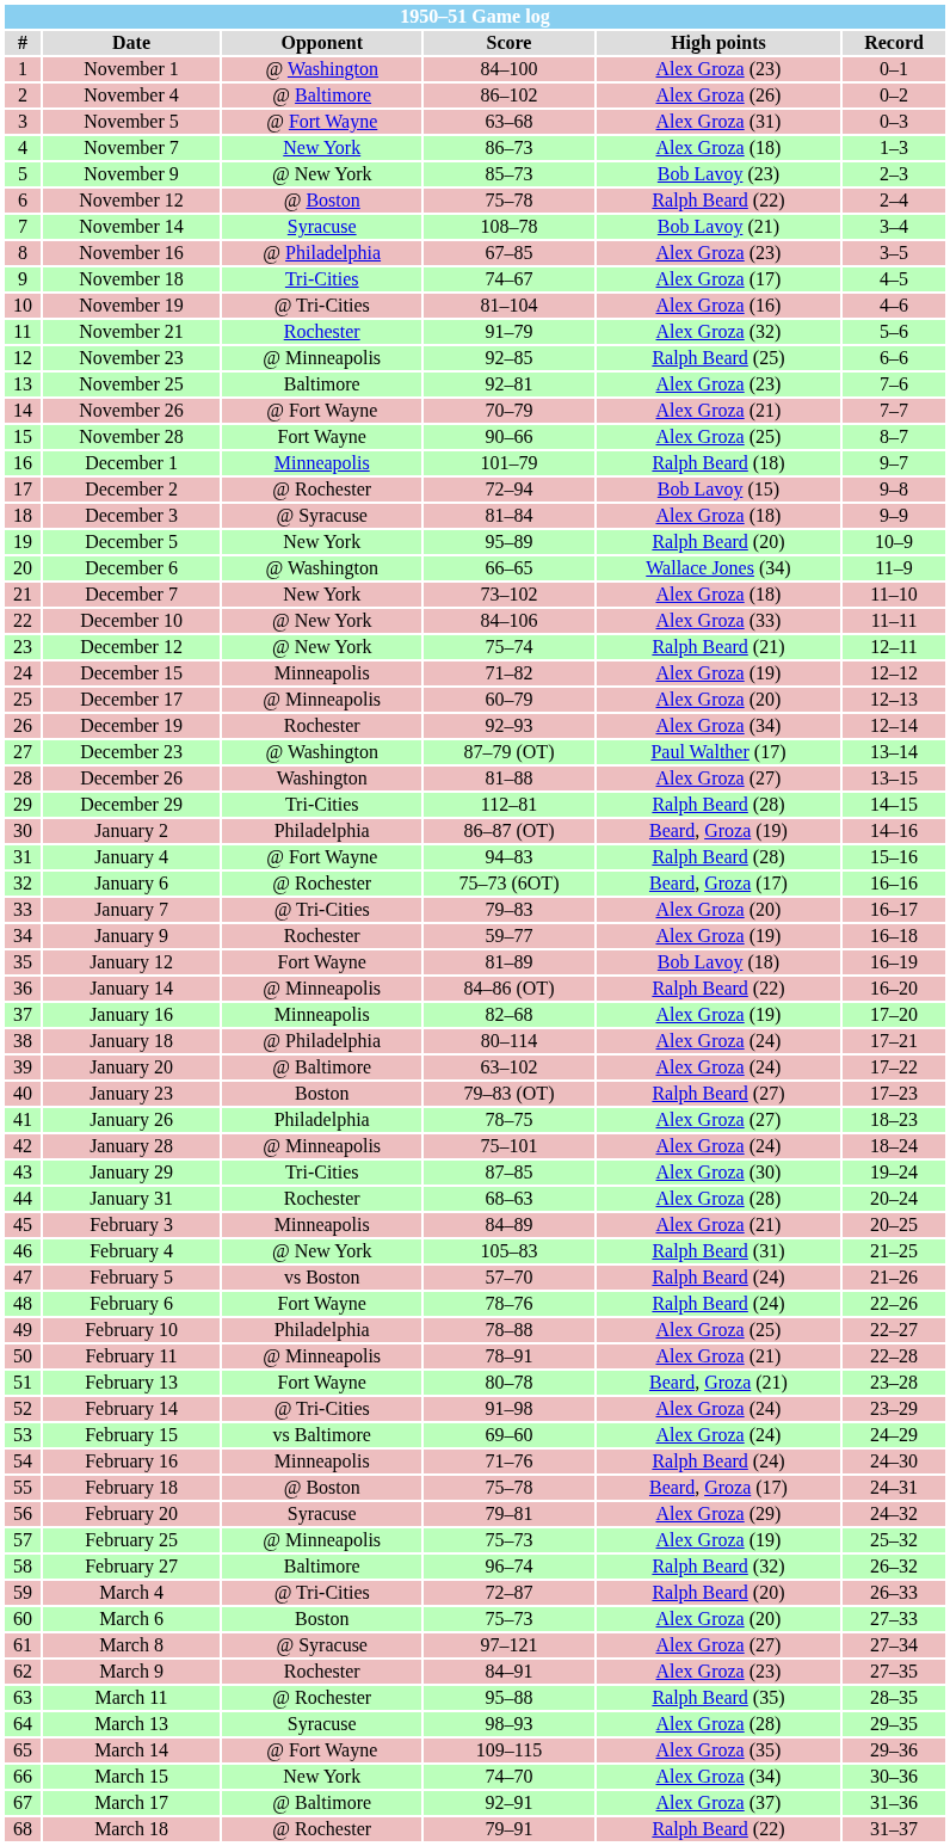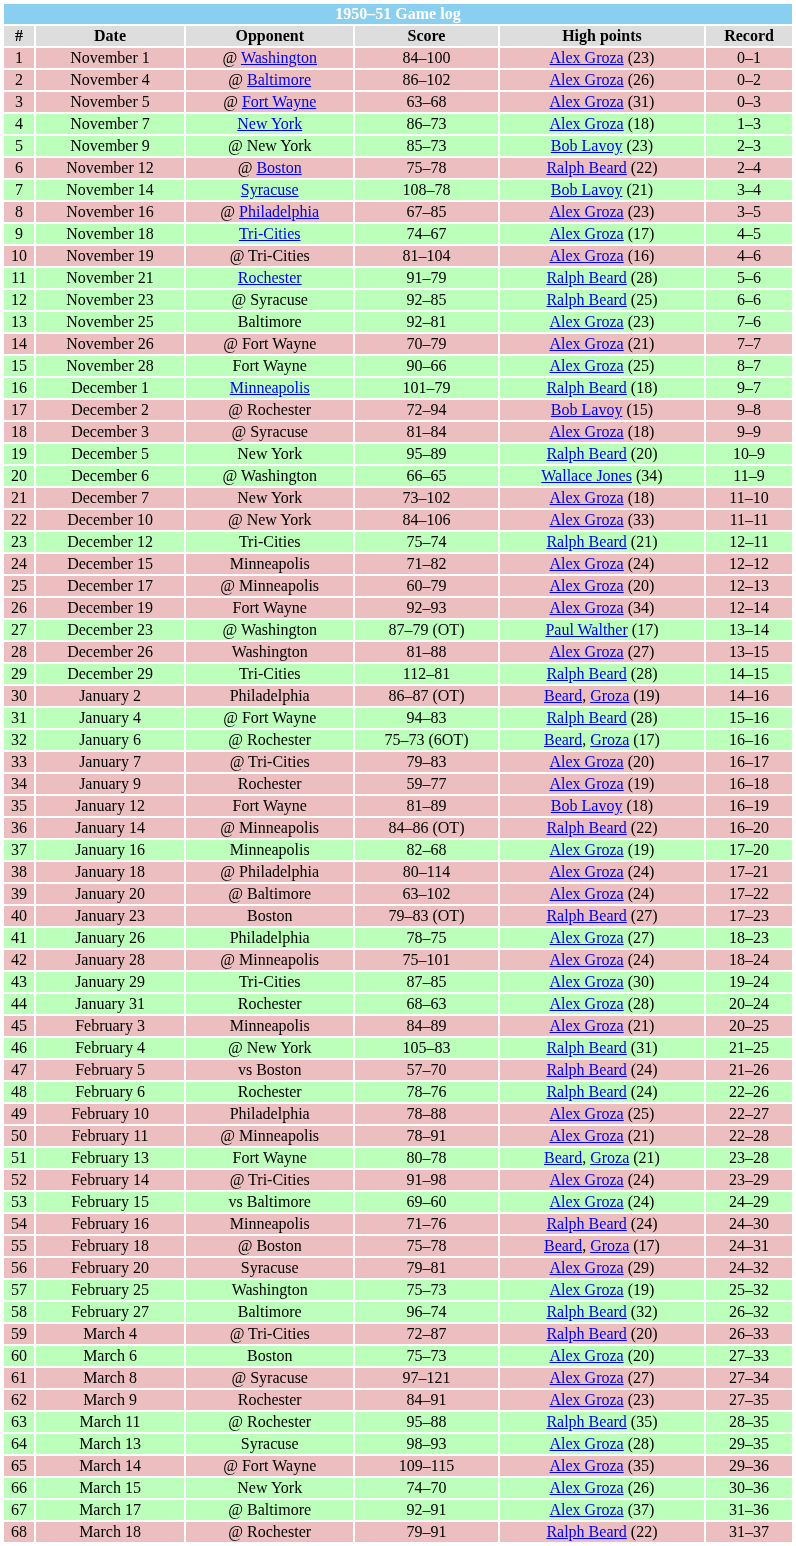 <table class="toccolours collapsible" width=50% style="clear:both; margin:1.5em auto; text-align:center">
 <tr>
 <th colspan=11 style="background:#89CFF0; color:#FFFFFF;">1950–51 Game log</th>
 </tr>
 <tr align="center" bgcolor="#dddddd">
 <td><strong>#</strong></td>
 <td><strong>Date</strong></td>
 <td><strong>Opponent</strong></td>
 <td><strong>Score</strong></td>
 <td><strong>High points</strong></td>
 <td><strong>Record</strong></td>
 </tr>
 <tr align="center" bgcolor="edbebf">
 <td>1</td>
 <td>November 1</td>
 <td>@ <a href='#'>Washington</a></td>
 <td>84–100</td>
 <td><a href='#'>Alex Groza</a> (23)</td>
 <td>0–1</td>
 </tr>
 <tr align="center" bgcolor="edbebf">
 <td>2</td>
 <td>November 4</td>
 <td>@ <a href='#'>Baltimore</a></td>
 <td>86–102</td>
 <td><a href='#'>Alex Groza</a> (26)</td>
 <td>0–2</td>
 </tr>
 <tr align="center" bgcolor="edbebf">
 <td>3</td>
 <td>November 5</td>
 <td>@ <a href='#'>Fort Wayne</a></td>
 <td>63–68</td>
 <td><a href='#'>Alex Groza</a> (31)</td>
 <td>0–3</td>
 </tr>
 <tr align="center" bgcolor="bbffbb">
 <td>4</td>
 <td>November 7</td>
 <td><a href='#'>New York</a></td>
 <td>86–73</td>
 <td><a href='#'>Alex Groza</a> (18)</td>
 <td>1–3</td>
 </tr>
 <tr align="center" bgcolor="bbffbb">
 <td>5</td>
 <td>November 9</td>
 <td>@ New York</td>
 <td>85–73</td>
 <td><a href='#'>Bob Lavoy</a> (23)</td>
 <td>2–3</td>
 </tr>
 <tr align="center" bgcolor="edbebf">
 <td>6</td>
 <td>November 12</td>
 <td>@ <a href='#'>Boston</a></td>
 <td>75–78</td>
 <td><a href='#'>Ralph Beard</a> (22)</td>
 <td>2–4</td>
 </tr>
 <tr align="center" bgcolor="bbffbb">
 <td>7</td>
 <td>November 14</td>
 <td><a href='#'>Syracuse</a></td>
 <td>108–78</td>
 <td><a href='#'>Bob Lavoy</a> (21)</td>
 <td>3–4</td>
 </tr>
 <tr align="center" bgcolor="edbebf">
 <td>8</td>
 <td>November 16</td>
 <td>@ <a href='#'>Philadelphia</a></td>
 <td>67–85</td>
 <td><a href='#'>Alex Groza</a> (23)</td>
 <td>3–5</td>
 </tr>
 <tr align="center" bgcolor="bbffbb">
 <td>9</td>
 <td>November 18</td>
 <td><a href='#'>Tri-Cities</a></td>
 <td>74–67</td>
 <td><a href='#'>Alex Groza</a> (17)</td>
 <td>4–5</td>
 </tr>
 <tr align="center" bgcolor="edbebf">
 <td>10</td>
 <td>November 19</td>
 <td>@ Tri-Cities</td>
 <td>81–104</td>
 <td><a href='#'>Alex Groza</a> (16)</td>
 <td>4–6</td>
 </tr>
 <tr align="center" bgcolor="bbffbb">
 <td>11</td>
 <td>November 21</td>
 <td><a href='#'>Rochester</a></td>
 <td>91–79</td>
-<td><a href='#'>Alex Groza</a> (32)</td>
+<td><a href='#'>Ralph Beard</a> (28)</td>
 <td>5–6</td>
 </tr>
 <tr align="center" bgcolor="bbffbb">
 <td>12</td>
 <td>November 23</td>
-<td>@ Minneapolis</td>
+<td>@ Syracuse</td>
 <td>92–85</td>
 <td><a href='#'>Ralph Beard</a> (25)</td>
 <td>6–6</td>
 </tr>
 <tr align="center" bgcolor="bbffbb">
 <td>13</td>
 <td>November 25</td>
 <td>Baltimore</td>
 <td>92–81</td>
 <td><a href='#'>Alex Groza</a> (23)</td>
 <td>7–6</td>
 </tr>
 <tr align="center" bgcolor="edbebf">
 <td>14</td>
 <td>November 26</td>
 <td>@ Fort Wayne</td>
 <td>70–79</td>
 <td><a href='#'>Alex Groza</a> (21)</td>
 <td>7–7</td>
 </tr>
 <tr align="center" bgcolor="bbffbb">
 <td>15</td>
 <td>November 28</td>
 <td>Fort Wayne</td>
 <td>90–66</td>
 <td><a href='#'>Alex Groza</a> (25)</td>
 <td>8–7</td>
 </tr>
 <tr align="center" bgcolor="bbffbb">
 <td>16</td>
 <td>December 1</td>
 <td><a href='#'>Minneapolis</a></td>
 <td>101–79</td>
 <td><a href='#'>Ralph Beard</a> (18)</td>
 <td>9–7</td>
 </tr>
 <tr align="center" bgcolor="edbebf">
 <td>17</td>
 <td>December 2</td>
 <td>@ Rochester</td>
 <td>72–94</td>
 <td><a href='#'>Bob Lavoy</a> (15)</td>
 <td>9–8</td>
 </tr>
 <tr align="center" bgcolor="edbebf">
 <td>18</td>
 <td>December 3</td>
 <td>@ Syracuse</td>
 <td>81–84</td>
 <td><a href='#'>Alex Groza</a> (18)</td>
 <td>9–9</td>
 </tr>
 <tr align="center" bgcolor="bbffbb">
 <td>19</td>
 <td>December 5</td>
 <td>New York</td>
 <td>95–89</td>
 <td><a href='#'>Ralph Beard</a> (20)</td>
 <td>10–9</td>
 </tr>
 <tr align="center" bgcolor="bbffbb">
 <td>20</td>
 <td>December 6</td>
 <td>@ Washington</td>
 <td>66–65</td>
 <td><a href='#'>Wallace Jones</a> (34)</td>
 <td>11–9</td>
 </tr>
 <tr align="center" bgcolor="edbebf">
 <td>21</td>
 <td>December 7</td>
 <td>New York</td>
 <td>73–102</td>
 <td><a href='#'>Alex Groza</a> (18)</td>
 <td>11–10</td>
 </tr>
 <tr align="center" bgcolor="edbebf">
 <td>22</td>
 <td>December 10</td>
 <td>@ New York</td>
 <td>84–106</td>
 <td><a href='#'>Alex Groza</a> (33)</td>
 <td>11–11</td>
 </tr>
 <tr align="center" bgcolor="bbffbb">
 <td>23</td>
 <td>December 12</td>
-<td>@ New York</td>
+<td>Tri-Cities</td>
 <td>75–74</td>
 <td><a href='#'>Ralph Beard</a> (21)</td>
 <td>12–11</td>
 </tr>
 <tr align="center" bgcolor="edbebf">
 <td>24</td>
 <td>December 15</td>
 <td>Minneapolis</td>
 <td>71–82</td>
-<td><a href='#'>Alex Groza</a> (19)</td>
+<td><a href='#'>Alex Groza</a> (24)</td>
 <td>12–12</td>
 </tr>
 <tr align="center" bgcolor="edbebf">
 <td>25</td>
 <td>December 17</td>
 <td>@ Minneapolis</td>
 <td>60–79</td>
 <td><a href='#'>Alex Groza</a> (20)</td>
 <td>12–13</td>
 </tr>
 <tr align="center" bgcolor="edbebf">
 <td>26</td>
 <td>December 19</td>
-<td>Rochester</td>
+<td>Fort Wayne</td>
 <td>92–93</td>
 <td><a href='#'>Alex Groza</a> (34)</td>
 <td>12–14</td>
 </tr>
 <tr align="center" bgcolor="bbffbb">
 <td>27</td>
 <td>December 23</td>
 <td>@ Washington</td>
 <td>87–79 (OT)</td>
 <td><a href='#'>Paul Walther</a> (17)</td>
 <td>13–14</td>
 </tr>
 <tr align="center" bgcolor="edbebf">
 <td>28</td>
 <td>December 26</td>
 <td>Washington</td>
 <td>81–88</td>
 <td><a href='#'>Alex Groza</a> (27)</td>
 <td>13–15</td>
 </tr>
 <tr align="center" bgcolor="bbffbb">
 <td>29</td>
 <td>December 29</td>
 <td>Tri-Cities</td>
 <td>112–81</td>
 <td><a href='#'>Ralph Beard</a> (28)</td>
 <td>14–15</td>
 </tr>
 <tr align="center" bgcolor="edbebf">
 <td>30</td>
 <td>January 2</td>
 <td>Philadelphia</td>
 <td>86–87 (OT)</td>
 <td><a href='#'>Beard</a>, <a href='#'>Groza</a> (19)</td>
 <td>14–16</td>
 </tr>
 <tr align="center" bgcolor="bbffbb">
 <td>31</td>
 <td>January 4</td>
 <td>@ Fort Wayne</td>
 <td>94–83</td>
 <td><a href='#'>Ralph Beard</a> (28)</td>
 <td>15–16</td>
 </tr>
 <tr align="center" bgcolor="bbffbb">
 <td>32</td>
 <td>January 6</td>
 <td>@ Rochester</td>
 <td>75–73 (6OT)</td>
 <td><a href='#'>Beard</a>, <a href='#'>Groza</a> (17)</td>
 <td>16–16</td>
 </tr>
 <tr align="center" bgcolor="edbebf">
 <td>33</td>
 <td>January 7</td>
 <td>@ Tri-Cities</td>
 <td>79–83</td>
 <td><a href='#'>Alex Groza</a> (20)</td>
 <td>16–17</td>
 </tr>
 <tr align="center" bgcolor="edbebf">
 <td>34</td>
 <td>January 9</td>
 <td>Rochester</td>
 <td>59–77</td>
 <td><a href='#'>Alex Groza</a> (19)</td>
 <td>16–18</td>
 </tr>
 <tr align="center" bgcolor="edbebf">
 <td>35</td>
 <td>January 12</td>
 <td>Fort Wayne</td>
 <td>81–89</td>
 <td><a href='#'>Bob Lavoy</a> (18)</td>
 <td>16–19</td>
 </tr>
 <tr align="center" bgcolor="edbebf">
 <td>36</td>
 <td>January 14</td>
 <td>@ Minneapolis</td>
 <td>84–86 (OT)</td>
 <td><a href='#'>Ralph Beard</a> (22)</td>
 <td>16–20</td>
 </tr>
 <tr align="center" bgcolor="bbffbb">
 <td>37</td>
 <td>January 16</td>
 <td>Minneapolis</td>
 <td>82–68</td>
 <td><a href='#'>Alex Groza</a> (19)</td>
 <td>17–20</td>
 </tr>
 <tr align="center" bgcolor="edbebf">
 <td>38</td>
 <td>January 18</td>
 <td>@ Philadelphia</td>
 <td>80–114</td>
 <td><a href='#'>Alex Groza</a> (24)</td>
 <td>17–21</td>
 </tr>
 <tr align="center" bgcolor="edbebf">
 <td>39</td>
 <td>January 20</td>
 <td>@ Baltimore</td>
 <td>63–102</td>
 <td><a href='#'>Alex Groza</a> (24)</td>
 <td>17–22</td>
 </tr>
 <tr align="center" bgcolor="edbebf">
 <td>40</td>
 <td>January 23</td>
 <td>Boston</td>
 <td>79–83 (OT)</td>
 <td><a href='#'>Ralph Beard</a> (27)</td>
 <td>17–23</td>
 </tr>
 <tr align="center" bgcolor="bbffbb">
 <td>41</td>
 <td>January 26</td>
 <td>Philadelphia</td>
 <td>78–75</td>
 <td><a href='#'>Alex Groza</a> (27)</td>
 <td>18–23</td>
 </tr>
 <tr align="center" bgcolor="edbebf">
 <td>42</td>
 <td>January 28</td>
 <td>@ Minneapolis</td>
 <td>75–101</td>
 <td><a href='#'>Alex Groza</a> (24)</td>
 <td>18–24</td>
 </tr>
 <tr align="center" bgcolor="bbffbb">
 <td>43</td>
 <td>January 29</td>
 <td>Tri-Cities</td>
 <td>87–85</td>
 <td><a href='#'>Alex Groza</a> (30)</td>
 <td>19–24</td>
 </tr>
 <tr align="center" bgcolor="bbffbb">
 <td>44</td>
 <td>January 31</td>
 <td>Rochester</td>
 <td>68–63</td>
 <td><a href='#'>Alex Groza</a> (28)</td>
 <td>20–24</td>
 </tr>
 <tr align="center" bgcolor="edbebf">
 <td>45</td>
 <td>February 3</td>
 <td>Minneapolis</td>
 <td>84–89</td>
 <td><a href='#'>Alex Groza</a> (21)</td>
 <td>20–25</td>
 </tr>
 <tr align="center" bgcolor="bbffbb">
 <td>46</td>
 <td>February 4</td>
 <td>@ New York</td>
 <td>105–83</td>
 <td><a href='#'>Ralph Beard</a> (31)</td>
 <td>21–25</td>
 </tr>
 <tr align="center" bgcolor="edbebf">
 <td>47</td>
 <td>February 5</td>
 <td>vs Boston</td>
 <td>57–70</td>
 <td><a href='#'>Ralph Beard</a> (24)</td>
 <td>21–26</td>
 </tr>
 <tr align="center" bgcolor="bbffbb">
 <td>48</td>
 <td>February 6</td>
-<td>Fort Wayne</td>
+<td>Rochester</td>
 <td>78–76</td>
 <td><a href='#'>Ralph Beard</a> (24)</td>
 <td>22–26</td>
 </tr>
 <tr align="center" bgcolor="edbebf">
 <td>49</td>
 <td>February 10</td>
 <td>Philadelphia</td>
 <td>78–88</td>
 <td><a href='#'>Alex Groza</a> (25)</td>
 <td>22–27</td>
 </tr>
 <tr align="center" bgcolor="edbebf">
 <td>50</td>
 <td>February 11</td>
 <td>@ Minneapolis</td>
 <td>78–91</td>
 <td><a href='#'>Alex Groza</a> (21)</td>
 <td>22–28</td>
 </tr>
 <tr align="center" bgcolor="bbffbb">
 <td>51</td>
 <td>February 13</td>
 <td>Fort Wayne</td>
 <td>80–78</td>
 <td><a href='#'>Beard</a>, <a href='#'>Groza</a> (21)</td>
 <td>23–28</td>
 </tr>
 <tr align="center" bgcolor="edbebf">
 <td>52</td>
 <td>February 14</td>
 <td>@ Tri-Cities</td>
 <td>91–98</td>
 <td><a href='#'>Alex Groza</a> (24)</td>
 <td>23–29</td>
 </tr>
 <tr align="center" bgcolor="bbffbb">
 <td>53</td>
 <td>February 15</td>
 <td>vs Baltimore</td>
 <td>69–60</td>
 <td><a href='#'>Alex Groza</a> (24)</td>
 <td>24–29</td>
 </tr>
 <tr align="center" bgcolor="edbebf">
 <td>54</td>
 <td>February 16</td>
 <td>Minneapolis</td>
 <td>71–76</td>
 <td><a href='#'>Ralph Beard</a> (24)</td>
 <td>24–30</td>
 </tr>
 <tr align="center" bgcolor="edbebf">
 <td>55</td>
 <td>February 18</td>
 <td>@ Boston</td>
 <td>75–78</td>
 <td><a href='#'>Beard</a>, <a href='#'>Groza</a> (17)</td>
 <td>24–31</td>
 </tr>
 <tr align="center" bgcolor="edbebf">
 <td>56</td>
 <td>February 20</td>
 <td>Syracuse</td>
 <td>79–81</td>
 <td><a href='#'>Alex Groza</a> (29)</td>
 <td>24–32</td>
 </tr>
 <tr align="center" bgcolor="bbffbb">
 <td>57</td>
 <td>February 25</td>
-<td>@ Minneapolis</td>
+<td>Washington</td>
 <td>75–73</td>
 <td><a href='#'>Alex Groza</a> (19)</td>
 <td>25–32</td>
 </tr>
 <tr align="center" bgcolor="bbffbb">
 <td>58</td>
 <td>February 27</td>
 <td>Baltimore</td>
 <td>96–74</td>
 <td><a href='#'>Ralph Beard</a> (32)</td>
 <td>26–32</td>
 </tr>
 <tr align="center" bgcolor="edbebf">
 <td>59</td>
 <td>March 4</td>
 <td>@ Tri-Cities</td>
 <td>72–87</td>
 <td><a href='#'>Ralph Beard</a> (20)</td>
 <td>26–33</td>
 </tr>
 <tr align="center" bgcolor="bbffbb">
 <td>60</td>
 <td>March 6</td>
 <td>Boston</td>
 <td>75–73</td>
 <td><a href='#'>Alex Groza</a> (20)</td>
 <td>27–33</td>
 </tr>
 <tr align="center" bgcolor="edbebf">
 <td>61</td>
 <td>March 8</td>
 <td>@ Syracuse</td>
 <td>97–121</td>
 <td><a href='#'>Alex Groza</a> (27)</td>
 <td>27–34</td>
 </tr>
 <tr align="center" bgcolor="edbebf">
 <td>62</td>
 <td>March 9</td>
 <td>Rochester</td>
 <td>84–91</td>
 <td><a href='#'>Alex Groza</a> (23)</td>
 <td>27–35</td>
 </tr>
 <tr align="center" bgcolor="bbffbb">
 <td>63</td>
 <td>March 11</td>
 <td>@ Rochester</td>
 <td>95–88</td>
 <td><a href='#'>Ralph Beard</a> (35)</td>
 <td>28–35</td>
 </tr>
 <tr align="center" bgcolor="bbffbb">
 <td>64</td>
 <td>March 13</td>
 <td>Syracuse</td>
 <td>98–93</td>
 <td><a href='#'>Alex Groza</a> (28)</td>
 <td>29–35</td>
 </tr>
 <tr align="center" bgcolor="edbebf">
 <td>65</td>
 <td>March 14</td>
 <td>@ Fort Wayne</td>
 <td>109–115</td>
 <td><a href='#'>Alex Groza</a> (35)</td>
 <td>29–36</td>
 </tr>
 <tr align="center" bgcolor="bbffbb">
 <td>66</td>
 <td>March 15</td>
 <td>New York</td>
 <td>74–70</td>
-<td><a href='#'>Alex Groza</a> (34)</td>
+<td><a href='#'>Alex Groza</a> (26)</td>
 <td>30–36</td>
 </tr>
 <tr align="center" bgcolor="bbffbb">
 <td>67</td>
 <td>March 17</td>
 <td>@ Baltimore</td>
 <td>92–91</td>
 <td><a href='#'>Alex Groza</a> (37)</td>
 <td>31–36</td>
 </tr>
 <tr align="center" bgcolor="edbebf">
 <td>68</td>
 <td>March 18</td>
 <td>@ Rochester</td>
 <td>79–91</td>
 <td><a href='#'>Ralph Beard</a> (22)</td>
 <td>31–37</td>
 </tr>
 </table>
